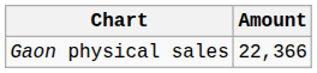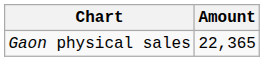 <table class="wikitable">
 <tr>
 <th>Chart</th>
 <th>Amount</th>
 </tr>
 <tr>
 <td><em>Gaon</em> physical sales</td>
-<td style="text-align:center;">22,366</td>
+<td style="text-align:center;">22,365</td>
 </tr>
 </table>
